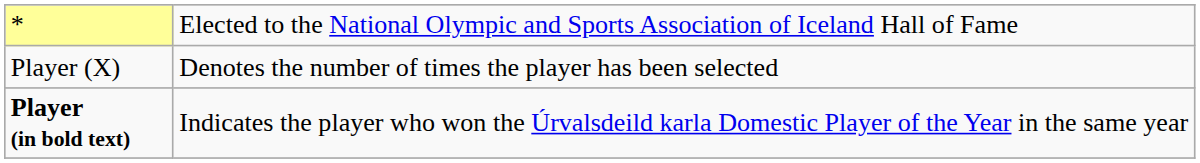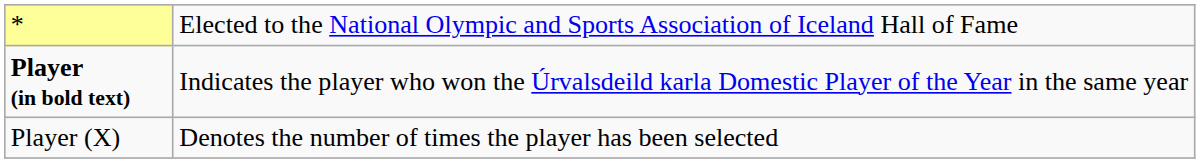 <table class="wikitable sortable">
 <tr>
 <td style="background-color:#FFFF99; border:1px solid #aaaaaa; width:6em">*</td>
 <td>Elected to the <a href='#'>National Olympic and Sports Association of Iceland</a> Hall of Fame</td>
 </tr>
 <tr>
+<td><strong>Player<br><small>(in bold text)</small></strong></td>
+<td>Indicates the player who won the <a href='#'>Úrvalsdeild karla Domestic Player of the Year</a> in the same year</td>
+</tr>
+<tr>
 <td>Player (X)</td>
 <td>Denotes the number of times the player has been selected</td>
 </tr>
-<tr>
-<td><strong>Player<br><small>(in bold text)</small></strong></td>
-<td>Indicates the player who won the <a href='#'>Úrvalsdeild karla Domestic Player of the Year</a> in the same year</td>
-</tr>
 </table>
